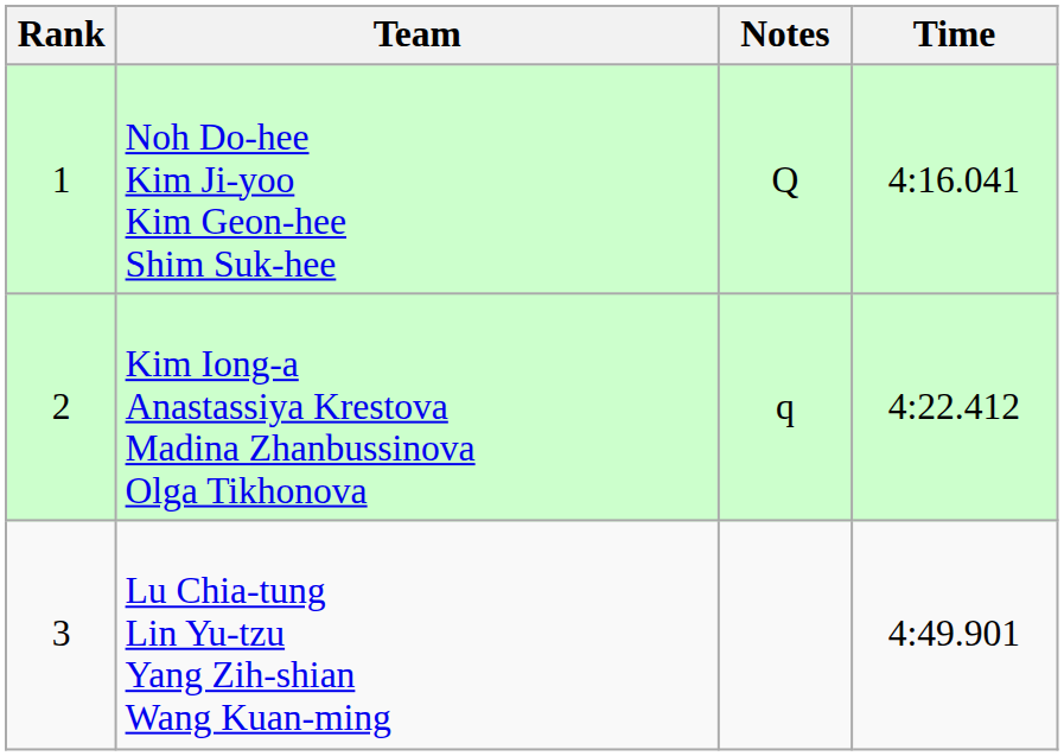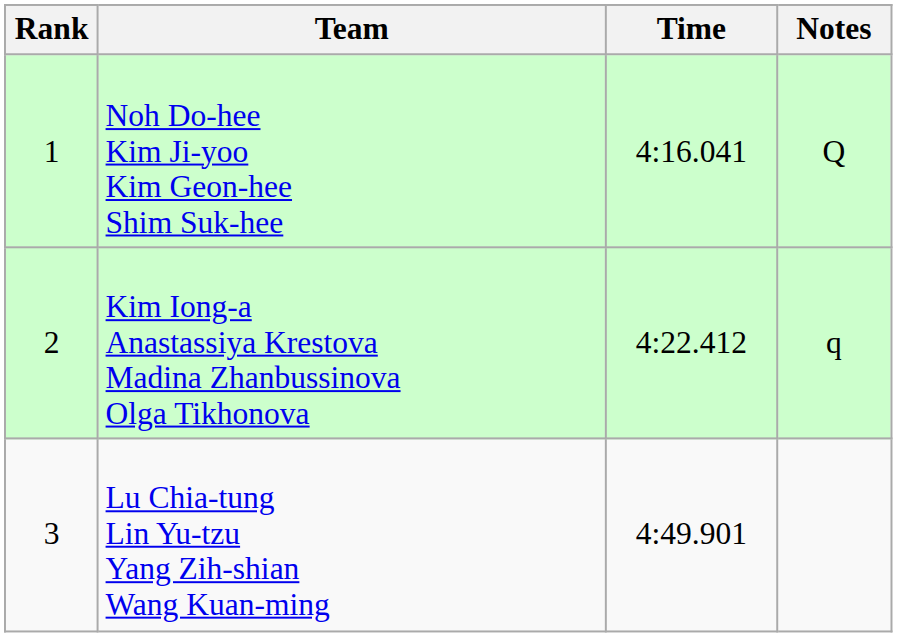 <table class=wikitable style="text-align:center">
 <tr>
 <th width=40>Rank</th>
 <th width=250>Team</th>
+<th width=80>Time</th>
 <th width=50>Notes</th>
-<th width=80>Time</th>
 </tr>
 <tr bgcolor="ccffcc">
 <td>1</td>
 <td align=left><br><a href='#'>Noh Do-hee</a><br><a href='#'>Kim Ji-yoo</a><br><a href='#'>Kim Geon-hee</a><br><a href='#'>Shim Suk-hee</a></td>
+<td>4:16.041</td>
 <td>Q</td>
-<td>4:16.041</td>
 </tr>
 <tr bgcolor="ccffcc">
 <td>2</td>
 <td align=left><br><a href='#'>Kim Iong-a</a><br><a href='#'>Anastassiya Krestova</a><br><a href='#'>Madina Zhanbussinova</a><br><a href='#'>Olga Tikhonova</a></td>
+<td>4:22.412</td>
 <td>q</td>
-<td>4:22.412</td>
 </tr>
 <tr>
 <td>3</td>
 <td align=left><br><a href='#'>Lu Chia-tung</a><br><a href='#'>Lin Yu-tzu</a><br><a href='#'>Yang Zih-shian</a><br><a href='#'>Wang Kuan-ming</a></td>
+<td>4:49.901</td>
 <td></td>
-<td>4:49.901</td>
 </tr>
 </table>
